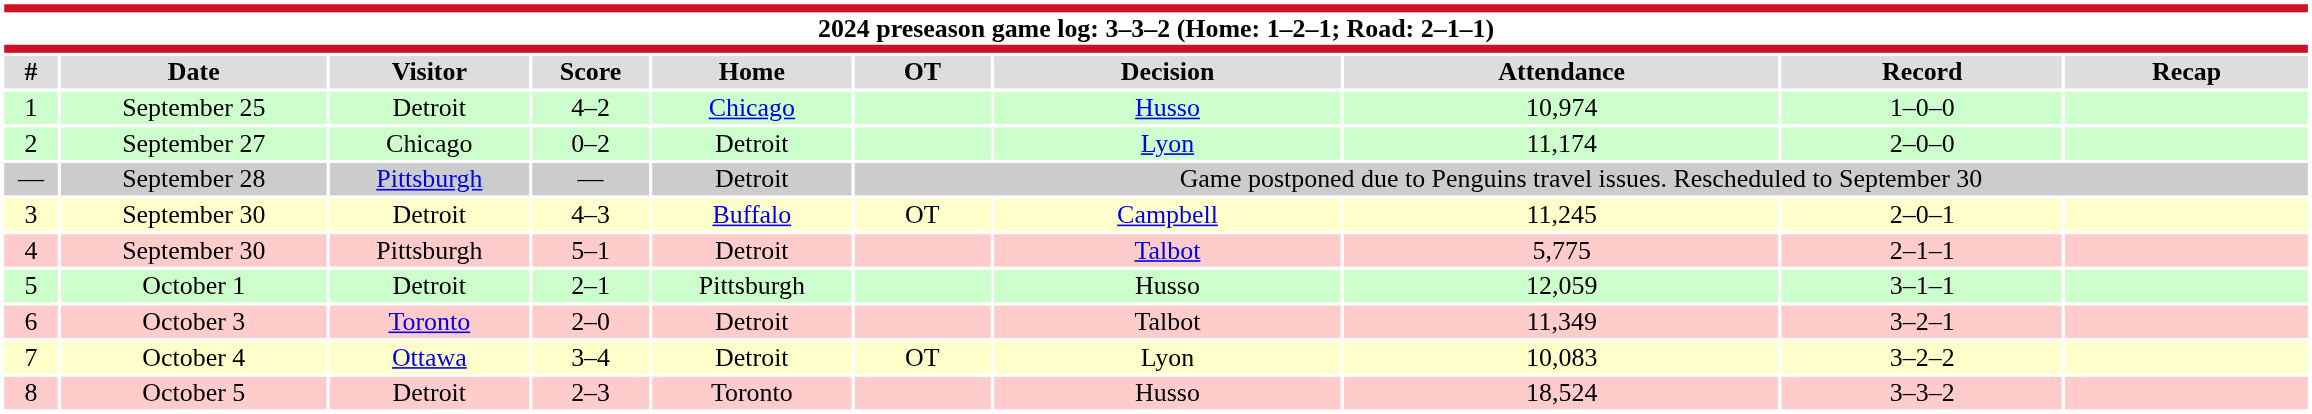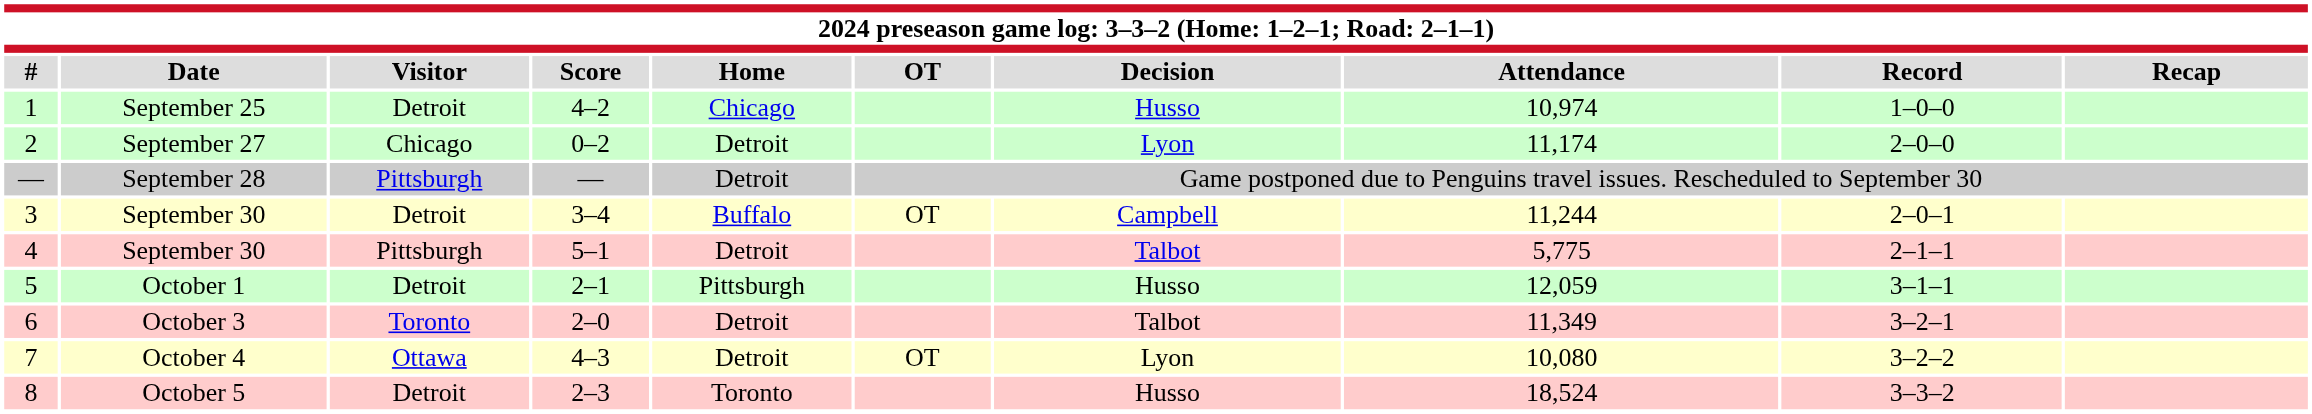 <table class="toccolours collapsible collapsed" style="width:90%; clear:both; margin:1.5em auto; text-align:center;">
 <tr>
 <th colspan=10 style="background:#fff; border-top:#CE1126 5px solid; border-bottom:#CE1126 5px solid;">2024 preseason game log: 3–3–2 (Home: 1–2–1; Road: 2–1–1)</th>
 </tr>
 <tr style="background:#ddd;">
 <th>#</th>
 <th>Date</th>
 <th>Visitor</th>
 <th>Score</th>
 <th>Home</th>
 <th>OT</th>
 <th>Decision</th>
 <th>Attendance</th>
 <th>Record</th>
 <th>Recap</th>
 </tr>
 <tr style="background:#cfc;">
 <td>1</td>
 <td>September 25</td>
 <td>Detroit</td>
 <td>4–2</td>
 <td><a href='#'>Chicago</a></td>
 <td></td>
 <td><a href='#'>Husso</a></td>
 <td>10,974</td>
 <td>1–0–0</td>
 <td></td>
 </tr>
 <tr style="background:#cfc;">
 <td>2</td>
 <td>September 27</td>
 <td>Chicago</td>
 <td>0–2</td>
 <td>Detroit</td>
 <td></td>
 <td><a href='#'>Lyon</a></td>
 <td>11,174</td>
 <td>2–0–0</td>
 <td></td>
 </tr>
 <tr style="background:#ccc;">
 <td>—</td>
 <td>September 28</td>
 <td><a href='#'>Pittsburgh</a></td>
 <td>—</td>
 <td>Detroit</td>
 <td colspan="5">Game postponed due to Penguins travel issues. Rescheduled to September 30</td>
 </tr>
 <tr style="background:#ffc;">
 <td>3</td>
 <td>September 30</td>
 <td>Detroit</td>
-<td>4–3</td>
+<td>3–4</td>
 <td><a href='#'>Buffalo</a></td>
 <td>OT</td>
 <td><a href='#'>Campbell</a></td>
-<td>11,245</td>
+<td>11,244</td>
 <td>2–0–1</td>
 <td></td>
 </tr>
 <tr style="background:#fcc;">
 <td>4</td>
 <td>September 30</td>
 <td>Pittsburgh</td>
 <td>5–1</td>
 <td>Detroit</td>
 <td></td>
 <td><a href='#'>Talbot</a></td>
 <td>5,775</td>
 <td>2–1–1</td>
 <td></td>
 </tr>
 <tr style="background:#cfc;">
 <td>5</td>
 <td>October 1</td>
 <td>Detroit</td>
 <td>2–1</td>
 <td>Pittsburgh</td>
 <td></td>
 <td>Husso</td>
 <td>12,059</td>
 <td>3–1–1</td>
 <td></td>
 </tr>
 <tr style="background:#fcc;">
 <td>6</td>
 <td>October 3</td>
 <td><a href='#'>Toronto</a></td>
 <td>2–0</td>
 <td>Detroit</td>
 <td></td>
 <td>Talbot</td>
 <td>11,349</td>
 <td>3–2–1</td>
 <td></td>
 </tr>
 <tr style="background:#ffc;">
 <td>7</td>
 <td>October 4</td>
 <td><a href='#'>Ottawa</a></td>
-<td>3–4</td>
+<td>4–3</td>
 <td>Detroit</td>
 <td>OT</td>
 <td>Lyon</td>
-<td>10,083</td>
+<td>10,080</td>
 <td>3–2–2</td>
 <td></td>
 </tr>
 <tr style="background:#fcc;">
 <td>8</td>
 <td>October 5</td>
 <td>Detroit</td>
 <td>2–3</td>
 <td>Toronto</td>
 <td></td>
 <td>Husso</td>
 <td>18,524</td>
 <td>3–3–2</td>
 <td></td>
 </tr>
 </table>
